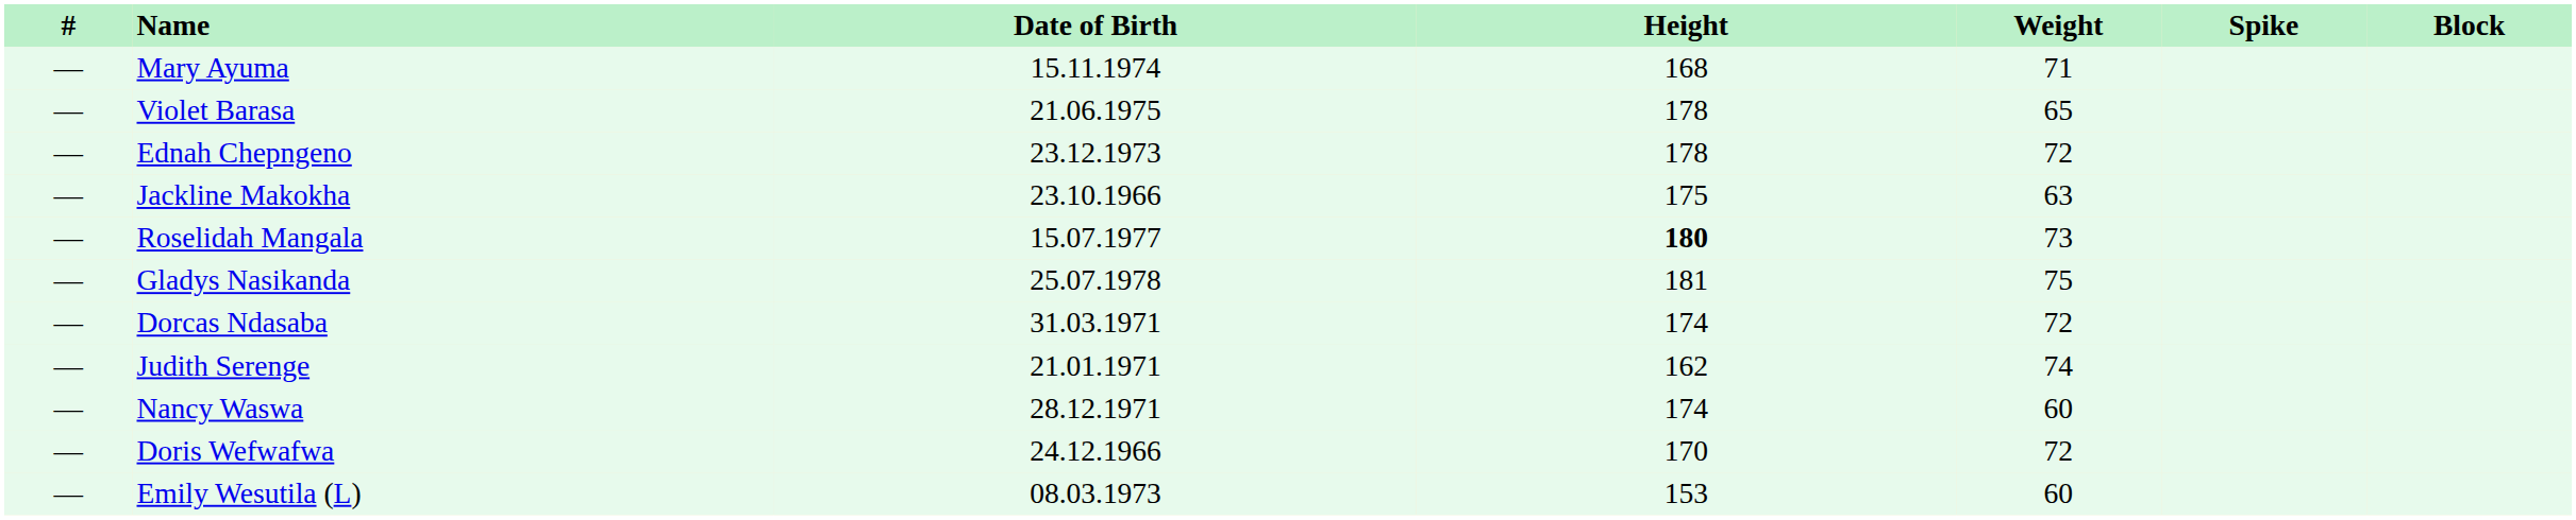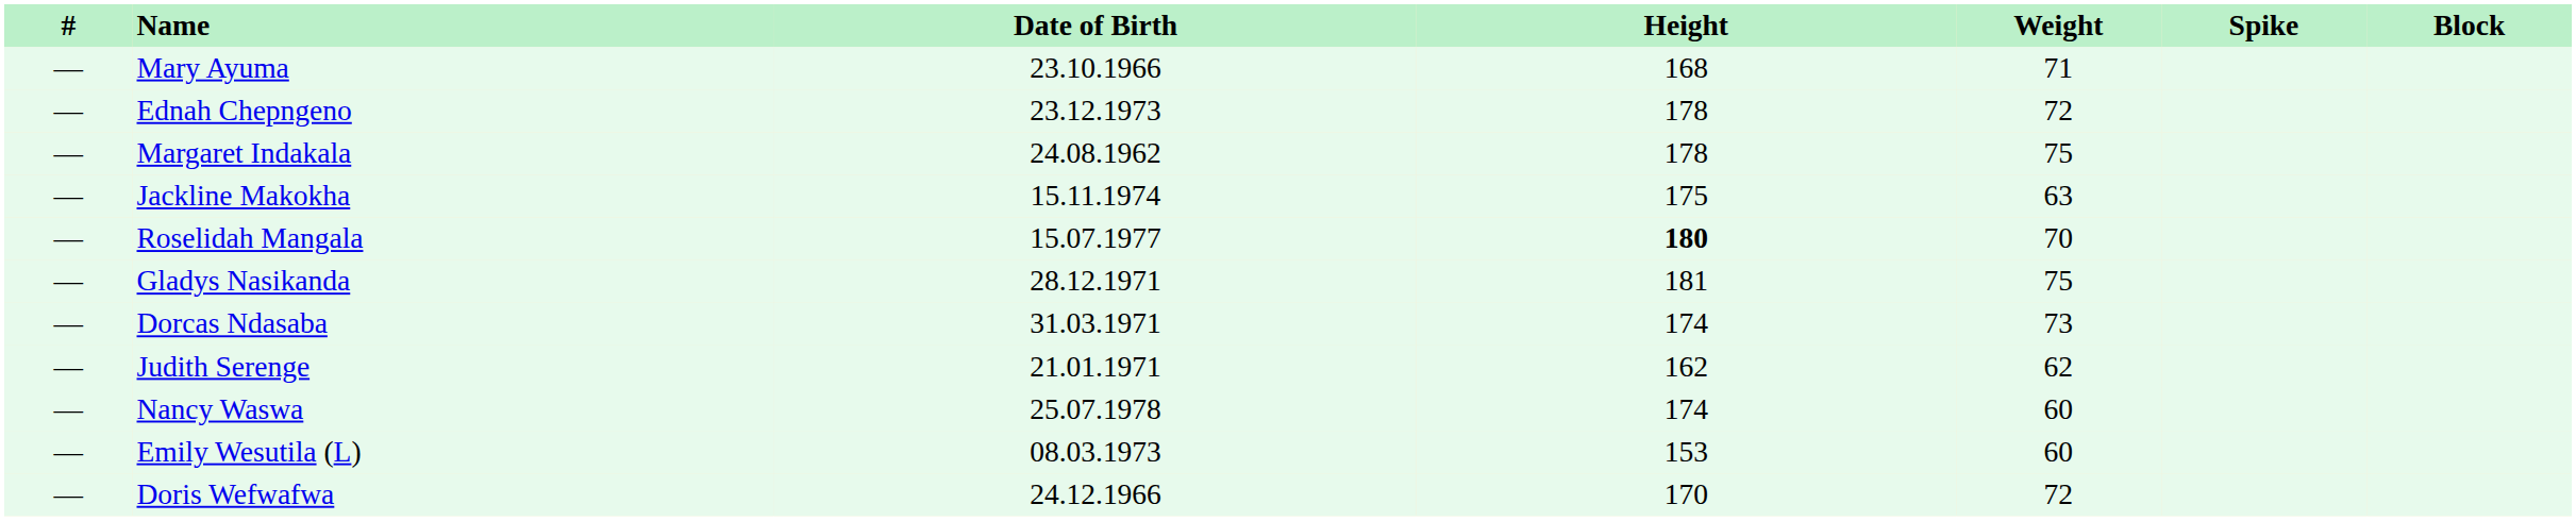 <table border=0 cellpadding=2 cellspacing=0  |- bgcolor=#FFECCE style="text-align:center; font-size:90%;" width=100%>
 <tr bgcolor=#BBF0C9>
 <th width=5%>#</th>
 <th width=25% align=left>Name</th>
 <th width=25%>Date of Birth</th>
 <th width=21%>Height</th>
 <th width=8%>Weight</th>
 <th width=8%>Spike</th>
 <th width=8%>Block</th>
 </tr>
 <tr bgcolor=#E7FAEC>
 <td>—</td>
 <td align=left><a href='#'>Mary Ayuma</a></td>
-<td>15.11.1974</td>
+<td>23.10.1966</td>
 <td>168</td>
 <td>71</td>
-<td></td>
-<td></td>
-</tr>
-<tr bgcolor=#E7FAEC>
-<td>—</td>
-<td align=left><a href='#'>Violet Barasa</a></td>
-<td>21.06.1975</td>
-<td>178</td>
-<td>65</td>
 <td></td>
 <td></td>
 </tr>
 <tr bgcolor=#E7FAEC>
 <td>—</td>
 <td align=left><a href='#'>Ednah Chepngeno</a></td>
 <td>23.12.1973</td>
 <td>178</td>
 <td>72</td>
 <td></td>
 <td></td>
 </tr>
 <tr bgcolor=#E7FAEC>
 <td>—</td>
+<td align=left><a href='#'>Margaret Indakala</a></td>
+<td>24.08.1962</td>
+<td>178</td>
+<td>75</td>
+<td></td>
+<td></td>
+</tr>
+<tr bgcolor=#E7FAEC>
+<td>—</td>
 <td align=left><a href='#'>Jackline Makokha</a></td>
-<td>23.10.1966</td>
+<td>15.11.1974</td>
 <td>175</td>
 <td>63</td>
 <td></td>
 <td></td>
 </tr>
 <tr bgcolor=#E7FAEC>
 <td>—</td>
 <td align=left><a href='#'>Roselidah Mangala</a></td>
 <td>15.07.1977</td>
 <td><strong>180</strong></td>
-<td>73</td>
+<td>70</td>
 <td></td>
 <td></td>
 </tr>
 <tr bgcolor=#E7FAEC>
 <td>—</td>
 <td align=left><a href='#'>Gladys Nasikanda</a></td>
-<td>25.07.1978</td>
+<td>28.12.1971</td>
 <td>181</td>
 <td>75</td>
 <td></td>
 <td></td>
 </tr>
 <tr bgcolor=#E7FAEC>
 <td>—</td>
 <td align=left><a href='#'>Dorcas Ndasaba</a></td>
 <td>31.03.1971</td>
 <td>174</td>
-<td>72</td>
+<td>73</td>
 <td></td>
 <td></td>
 </tr>
 <tr bgcolor=#E7FAEC>
 <td>—</td>
 <td align=left><a href='#'>Judith Serenge</a></td>
 <td>21.01.1971</td>
 <td>162</td>
-<td>74</td>
+<td>62</td>
 <td></td>
 <td></td>
 </tr>
 <tr bgcolor=#E7FAEC>
 <td>—</td>
 <td align=left><a href='#'>Nancy Waswa</a></td>
-<td>28.12.1971</td>
+<td>25.07.1978</td>
 <td>174</td>
+<td>60</td>
+<td></td>
+<td></td>
+</tr>
+<tr bgcolor=#E7FAEC>
+<td>—</td>
+<td align=left><a href='#'>Emily Wesutila</a> (<a href='#'>L</a>)</td>
+<td>08.03.1973</td>
+<td>153</td>
 <td>60</td>
 <td></td>
 <td></td>
 </tr>
 <tr bgcolor=#E7FAEC>
 <td>—</td>
 <td align=left><a href='#'>Doris Wefwafwa</a></td>
 <td>24.12.1966</td>
 <td>170</td>
 <td>72</td>
 <td></td>
 <td></td>
 </tr>
-<tr bgcolor=#E7FAEC>
-<td>—</td>
-<td align=left><a href='#'>Emily Wesutila</a> (<a href='#'>L</a>)</td>
-<td>08.03.1973</td>
-<td>153</td>
-<td>60</td>
-<td></td>
-<td></td>
-</tr>
 </table>
